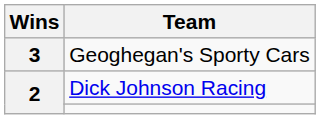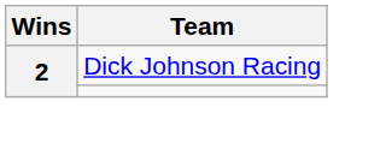 <table class="wikitable" style="font-size: 95%;">
 <tr>
 <th>Wins</th>
 <th>Team</th>
-</tr>
-<tr>
-<th>3</th>
-<td>Geoghegan's Sporty Cars</td>
 </tr>
 <tr>
 <th rowspan=2>2</th>
 <td><a href='#'>Dick Johnson Racing</a></td>
 </tr>
 <tr>
 <td></td>
 </tr>
 </table>
